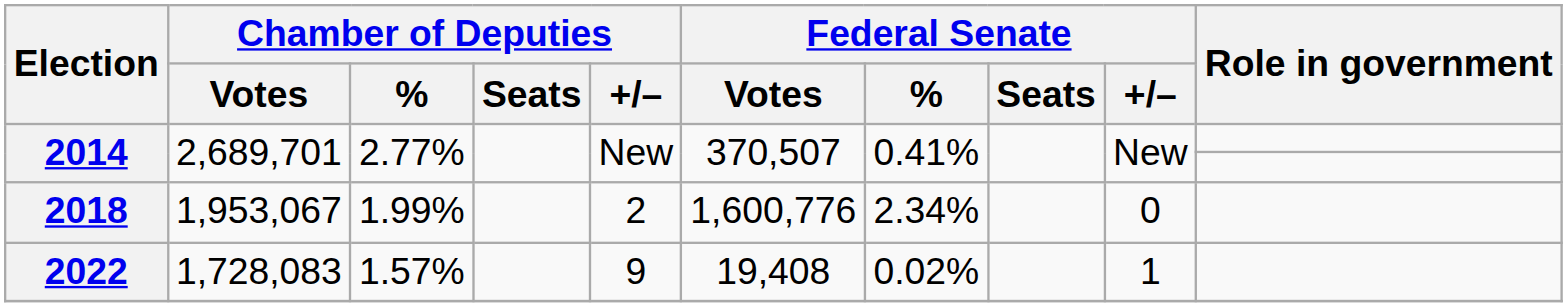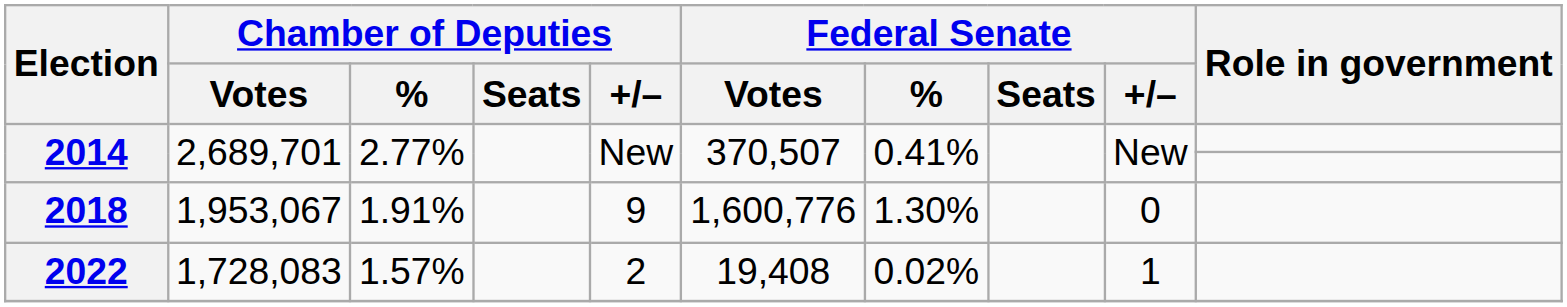 <table class=wikitable style=text-align:center>
 <tr>
 <th rowspan="2">Election</th>
 <th colspan="4"><a href='#'>Chamber of Deputies</a></th>
 <th colspan="4"><a href='#'>Federal Senate</a></th>
 <th rowspan="2"><strong>Role in government</strong></th>
 </tr>
 <tr>
 <th><strong>Votes</strong></th>
 <th><strong>%</strong></th>
 <th><strong>Seats</strong></th>
 <th>+/–</th>
 <th><strong>Votes</strong></th>
 <th><strong>%</strong></th>
 <th><strong>Seats</strong></th>
 <th>+/–</th>
 </tr>
 <tr>
 <th rowspan=2><a href='#'>2014</a></th>
 <td rowspan=2 align="center">2,689,701</td>
 <td rowspan=2 align="center">2.77%</td>
 <td rowspan=2 style="text-align:center;"></td>
 <td rowspan=2>New</td>
 <td rowspan=2 align="center">370,507</td>
 <td rowspan=2 align="center">0.41%</td>
 <td rowspan=2 style="text-align:center;"></td>
 <td rowspan=2>New</td>
 <td></td>
 </tr>
 <tr>
 <td></td>
 </tr>
 <tr>
 <th><a href='#'>2018</a></th>
 <td align="center">1,953,067</td>
-<td align="center">1.99%</td>
+<td align="center">1.91%</td>
 <td style="text-align:center;"></td>
-<td> 2</td>
+<td> 9</td>
 <td align="center">1,600,776</td>
-<td align="center">2.34%</td>
+<td align="center">1.30%</td>
 <td style="text-align:center;"></td>
 <td> 0</td>
 <td></td>
 </tr>
 <tr>
 <th><a href='#'>2022</a></th>
 <td align="center">1,728,083</td>
 <td align="center">1.57%</td>
 <td style="text-align:center;"></td>
-<td> 9</td>
+<td> 2</td>
 <td align="center">19,408</td>
 <td align="center">0.02%</td>
 <td style="text-align:center;"></td>
 <td> 1</td>
 <td></td>
 </tr>
 <tr>
 </tr>
 </table>
